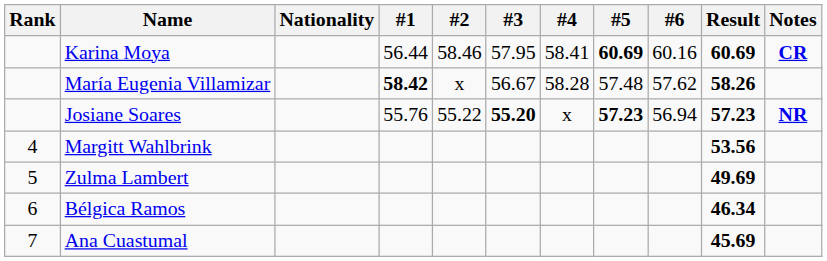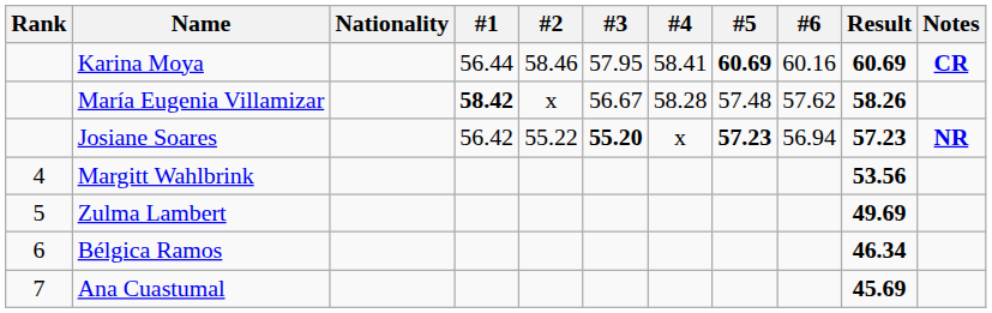 <table class="wikitable sortable" style="text-align:center">
 <tr>
 <th>Rank</th>
 <th>Name</th>
 <th>Nationality</th>
 <th>#1</th>
 <th>#2</th>
 <th>#3</th>
 <th>#4</th>
 <th>#5</th>
 <th>#6</th>
 <th>Result</th>
 <th>Notes</th>
 </tr>
 <tr>
 <td></td>
 <td align=left><a href='#'>Karina Moya</a></td>
 <td align=left></td>
 <td>56.44</td>
 <td>58.46</td>
 <td>57.95</td>
 <td>58.41</td>
 <td><strong>60.69</strong></td>
 <td>60.16</td>
 <td><strong>60.69</strong></td>
 <td><strong><a href='#'>CR</a></strong></td>
 </tr>
 <tr>
 <td></td>
 <td align=left><a href='#'>María Eugenia Villamizar</a></td>
 <td align=left></td>
 <td><strong>58.42</strong></td>
 <td>x</td>
 <td>56.67</td>
 <td>58.28</td>
 <td>57.48</td>
 <td>57.62</td>
 <td><strong>58.26</strong></td>
 <td></td>
 </tr>
 <tr>
 <td></td>
 <td align=left><a href='#'>Josiane Soares</a></td>
 <td align=left></td>
-<td>55.76</td>
+<td>56.42</td>
 <td>55.22</td>
 <td><strong>55.20</strong></td>
 <td>x</td>
 <td><strong>57.23</strong></td>
 <td>56.94</td>
 <td><strong>57.23</strong></td>
 <td><strong><a href='#'>NR</a></strong></td>
 </tr>
 <tr>
 <td>4</td>
 <td align=left><a href='#'>Margitt Wahlbrink</a></td>
 <td align=left></td>
 <td></td>
 <td></td>
 <td></td>
 <td></td>
 <td></td>
 <td></td>
 <td><strong>53.56</strong></td>
 <td></td>
 </tr>
 <tr>
 <td>5</td>
 <td align=left><a href='#'>Zulma Lambert</a></td>
 <td align=left></td>
 <td></td>
 <td></td>
 <td></td>
 <td></td>
 <td></td>
 <td></td>
 <td><strong>49.69</strong></td>
 <td></td>
 </tr>
 <tr>
 <td>6</td>
 <td align=left><a href='#'>Bélgica Ramos</a></td>
 <td align=left></td>
 <td></td>
 <td></td>
 <td></td>
 <td></td>
 <td></td>
 <td></td>
 <td><strong>46.34</strong></td>
 <td></td>
 </tr>
 <tr>
 <td>7</td>
 <td align=left><a href='#'>Ana Cuastumal</a></td>
 <td align=left></td>
 <td></td>
 <td></td>
 <td></td>
 <td></td>
 <td></td>
 <td></td>
 <td><strong>45.69</strong></td>
 <td></td>
 </tr>
 </table>
